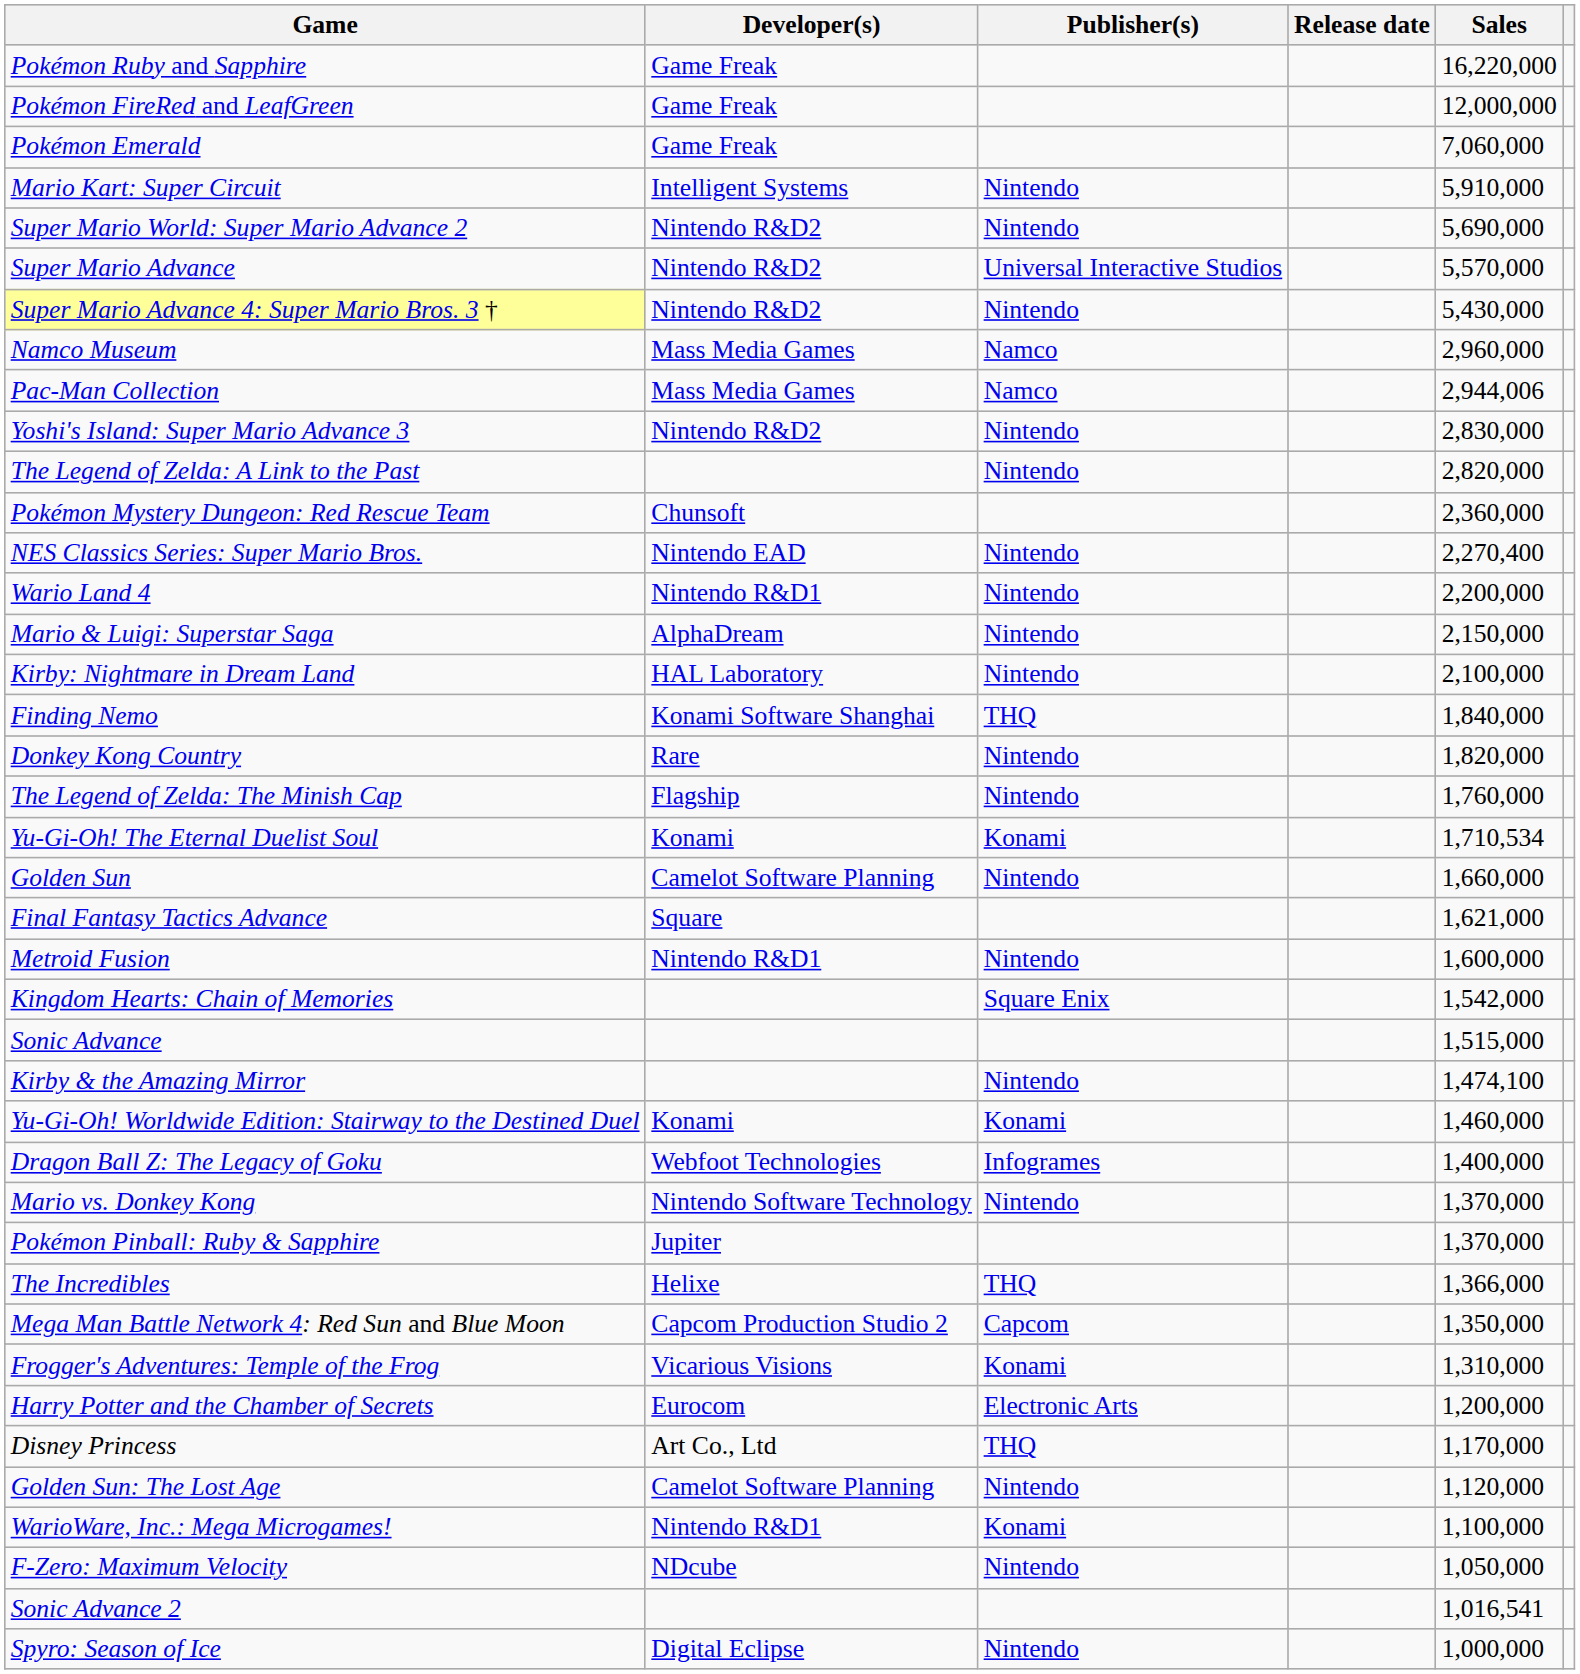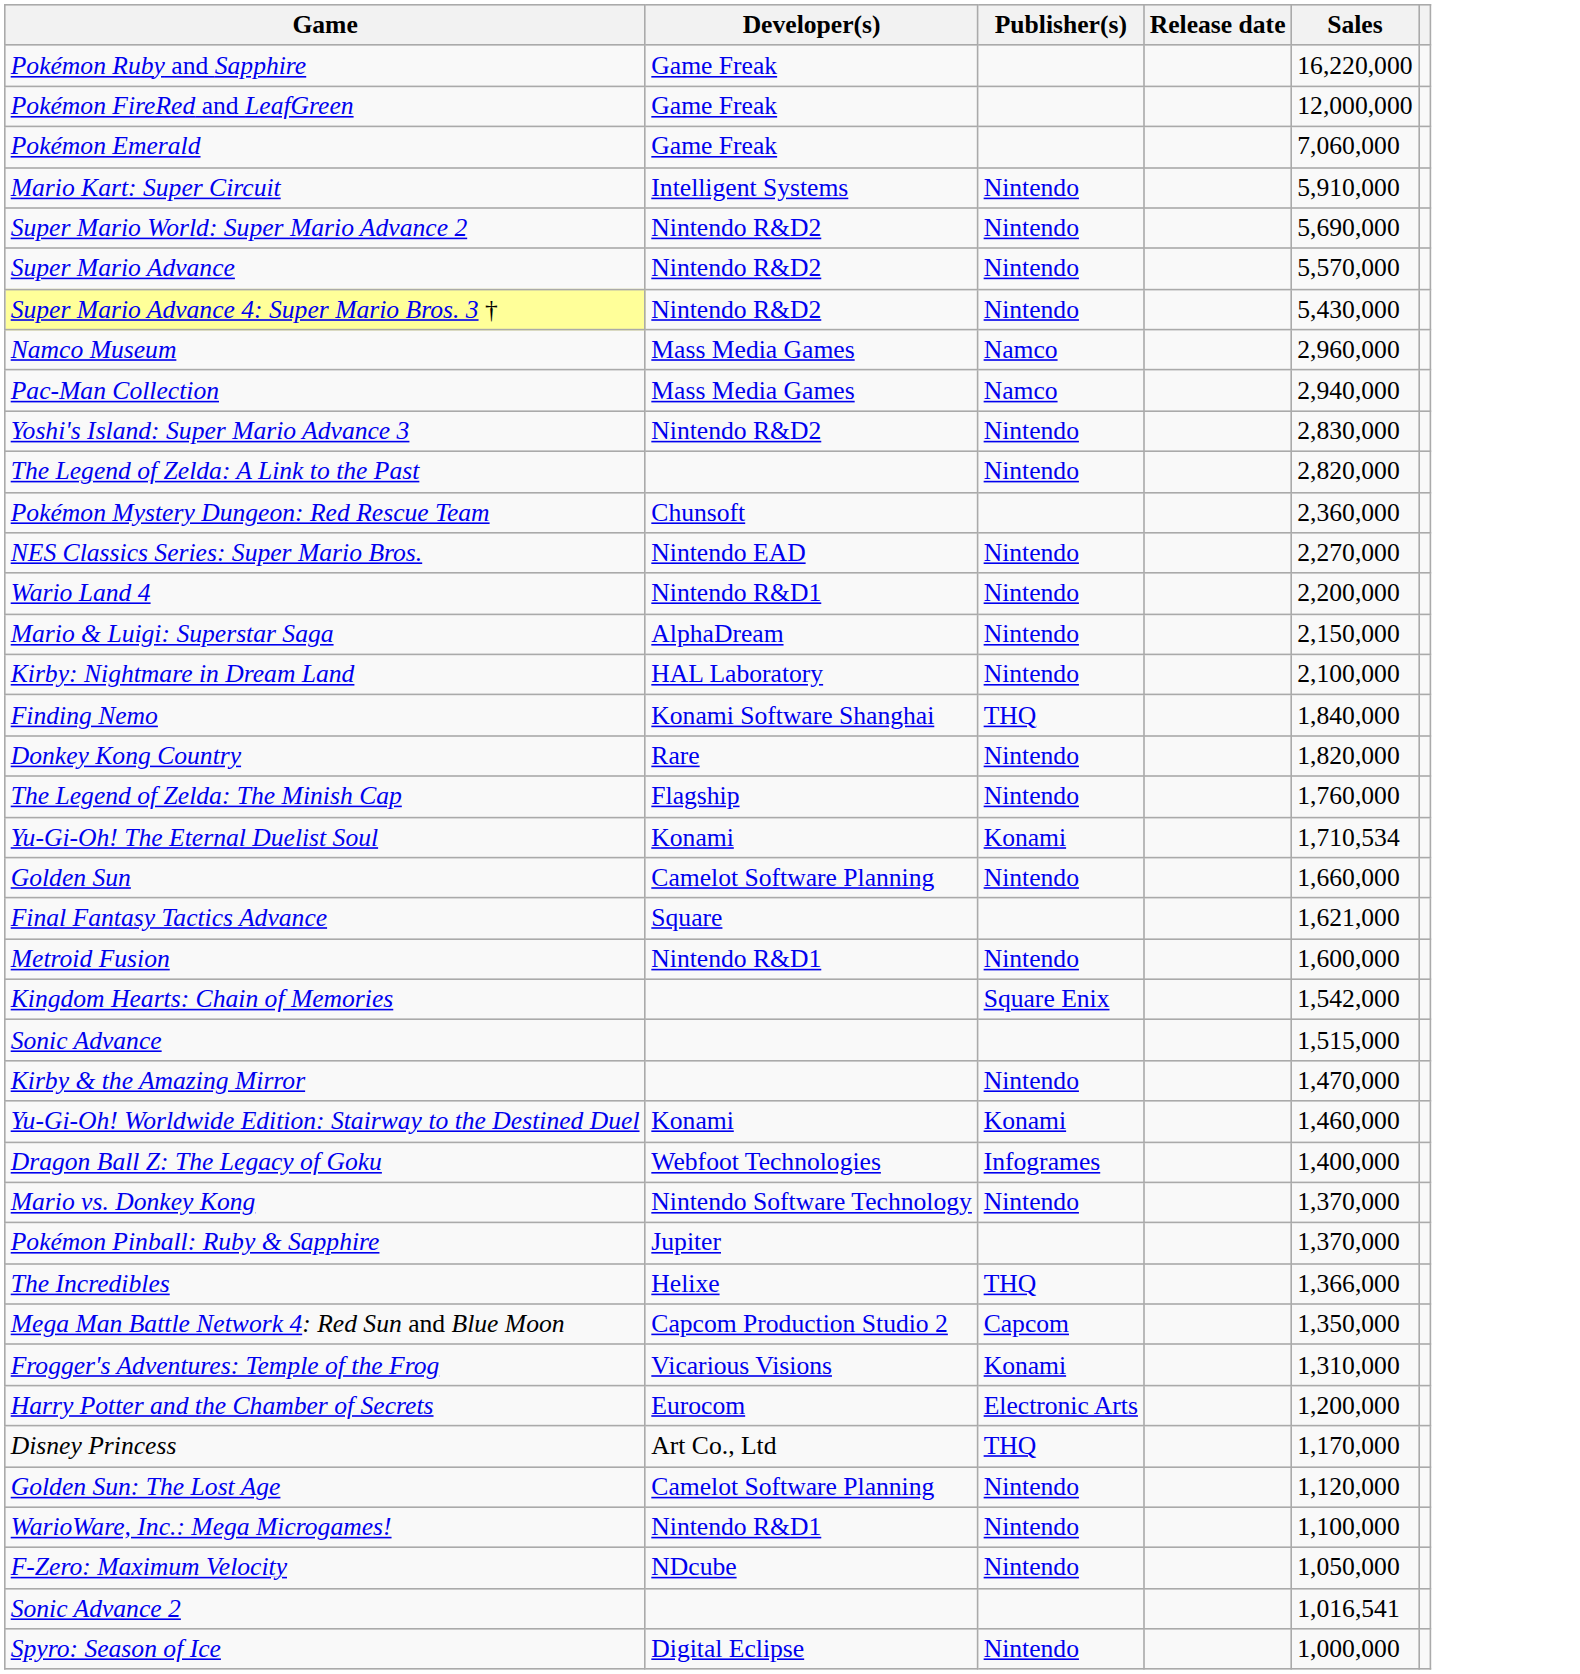 <table class="wikitable plainrowheaders sticky-header sortable static-row-numbers">
 <tr>
 <th scope="col">Game</th>
 <th scope="col">Developer(s)</th>
 <th scope="col">Publisher(s)</th>
 <th scope="col">Release date</th>
 <th scope="col">Sales</th>
 <th scope="col" class="unsortable"></th>
 </tr>
 <tr>
 <td><a href='#'><em>Pokémon Ruby</em> and <em>Sapphire</em></a></td>
 <td><a href='#'>Game Freak</a></td>
 <td></td>
 <td></td>
 <td>16,220,000</td>
 <td align="center"></td>
 </tr>
 <tr>
 <td><a href='#'><em>Pokémon FireRed</em> and <em>LeafGreen</em></a></td>
 <td><a href='#'>Game Freak</a></td>
 <td></td>
 <td></td>
 <td>12,000,000</td>
 <td align="center"></td>
 </tr>
 <tr>
 <td><em><a href='#'>Pokémon Emerald</a></em></td>
 <td><a href='#'>Game Freak</a></td>
 <td></td>
 <td></td>
 <td>7,060,000</td>
 <td align="center"></td>
 </tr>
 <tr>
 <td><em><a href='#'>Mario Kart: Super Circuit</a></em></td>
 <td><a href='#'>Intelligent Systems</a></td>
 <td><a href='#'>Nintendo</a></td>
 <td></td>
 <td>5,910,000</td>
 <td align="center"></td>
 </tr>
 <tr>
 <td><em><a href='#'>Super Mario World: Super Mario Advance 2</a></em></td>
 <td><a href='#'>Nintendo R&D2</a></td>
 <td><a href='#'>Nintendo</a></td>
 <td></td>
 <td>5,690,000</td>
 <td align="center"></td>
 </tr>
 <tr>
 <td><em><a href='#'>Super Mario Advance</a></em></td>
 <td><a href='#'>Nintendo R&D2</a></td>
-<td><a href='#'>Universal Interactive Studios</a></td>
+<td><a href='#'>Nintendo</a></td>
 <td></td>
 <td>5,570,000</td>
 <td align="center"></td>
 </tr>
 <tr>
 <td bgcolor="#FFFF99"><em><a href='#'>Super Mario Advance 4: Super Mario Bros. 3</a></em> †</td>
 <td><a href='#'>Nintendo R&D2</a></td>
 <td><a href='#'>Nintendo</a></td>
 <td></td>
 <td>5,430,000</td>
 <td align="center"></td>
 </tr>
 <tr>
 <td><em><a href='#'>Namco Museum</a></em></td>
 <td><a href='#'>Mass Media Games</a></td>
 <td><a href='#'>Namco</a></td>
 <td></td>
 <td>2,960,000</td>
 <td align="center"></td>
 </tr>
 <tr>
 <td><em><a href='#'>Pac-Man Collection</a></em></td>
 <td><a href='#'>Mass Media Games</a></td>
 <td><a href='#'>Namco</a></td>
 <td></td>
-<td>2,944,006</td>
+<td>2,940,000</td>
 <td align="center"></td>
 </tr>
 <tr>
 <td><em><a href='#'>Yoshi's Island: Super Mario Advance 3</a></em></td>
 <td><a href='#'>Nintendo R&D2</a></td>
 <td><a href='#'>Nintendo</a></td>
 <td></td>
 <td>2,830,000</td>
 <td align="center"></td>
 </tr>
 <tr>
 <td><em><a href='#'>The Legend of Zelda: A Link to the Past</a></em></td>
 <td></td>
 <td><a href='#'>Nintendo</a></td>
 <td></td>
 <td>2,820,000</td>
 <td align="center"></td>
 </tr>
 <tr>
 <td><em><a href='#'>Pokémon Mystery Dungeon: Red Rescue Team</a></em></td>
 <td><a href='#'>Chunsoft</a></td>
 <td></td>
 <td></td>
 <td>2,360,000</td>
 <td align="center"></td>
 </tr>
 <tr>
 <td><em><a href='#'>NES Classics Series: Super Mario Bros.</a></em></td>
 <td><a href='#'>Nintendo EAD</a></td>
 <td><a href='#'>Nintendo</a></td>
 <td></td>
-<td>2,270,400</td>
+<td>2,270,000</td>
 <td align="center"></td>
 </tr>
 <tr>
 <td><em><a href='#'>Wario Land 4</a></em></td>
 <td><a href='#'>Nintendo R&D1</a></td>
 <td><a href='#'>Nintendo</a></td>
 <td></td>
 <td>2,200,000</td>
 <td align="center"></td>
 </tr>
 <tr>
 <td><em><a href='#'>Mario & Luigi: Superstar Saga</a></em></td>
 <td><a href='#'>AlphaDream</a></td>
 <td><a href='#'>Nintendo</a></td>
 <td></td>
 <td>2,150,000</td>
 <td align="center"></td>
 </tr>
 <tr>
 <td><em><a href='#'>Kirby: Nightmare in Dream Land</a></em></td>
 <td><a href='#'>HAL Laboratory</a></td>
 <td><a href='#'>Nintendo</a></td>
 <td></td>
 <td>2,100,000</td>
 <td align="center"></td>
 </tr>
 <tr>
 <td><em><a href='#'>Finding Nemo</a></em></td>
 <td><a href='#'>Konami Software Shanghai</a></td>
 <td><a href='#'>THQ</a></td>
 <td></td>
 <td>1,840,000</td>
 <td align="center"></td>
 </tr>
 <tr>
 <td><em><a href='#'>Donkey Kong Country</a></em></td>
 <td><a href='#'>Rare</a></td>
 <td><a href='#'>Nintendo</a></td>
 <td></td>
 <td>1,820,000</td>
 <td align="center"></td>
 </tr>
 <tr>
 <td><em><a href='#'>The Legend of Zelda: The Minish Cap</a></em></td>
 <td><a href='#'>Flagship</a></td>
 <td><a href='#'>Nintendo</a></td>
 <td></td>
 <td>1,760,000</td>
 <td align="center"></td>
 </tr>
 <tr>
 <td><em><a href='#'>Yu-Gi-Oh! The Eternal Duelist Soul</a></em></td>
 <td><a href='#'>Konami</a></td>
 <td><a href='#'>Konami</a></td>
 <td></td>
 <td>1,710,534</td>
 <td align="center"></td>
 </tr>
 <tr>
 <td><em><a href='#'>Golden Sun</a></em></td>
 <td><a href='#'>Camelot Software Planning</a></td>
 <td><a href='#'>Nintendo</a></td>
 <td></td>
 <td>1,660,000</td>
 <td align="center"></td>
 </tr>
 <tr>
 <td><em><a href='#'>Final Fantasy Tactics Advance</a></em></td>
 <td><a href='#'>Square</a></td>
 <td></td>
 <td></td>
 <td>1,621,000</td>
 <td align="center"></td>
 </tr>
 <tr>
 <td><em><a href='#'>Metroid Fusion</a></em></td>
 <td><a href='#'>Nintendo R&D1</a></td>
 <td><a href='#'>Nintendo</a></td>
 <td></td>
 <td>1,600,000</td>
 <td align="center"></td>
 </tr>
 <tr>
 <td><em><a href='#'>Kingdom Hearts: Chain of Memories</a></em></td>
 <td></td>
 <td><a href='#'>Square Enix</a></td>
 <td></td>
 <td>1,542,000</td>
 <td align="center"></td>
 </tr>
 <tr>
 <td><em><a href='#'>Sonic Advance</a></em></td>
 <td></td>
 <td></td>
 <td></td>
 <td>1,515,000</td>
 <td align="center"></td>
 </tr>
 <tr>
 <td><em><a href='#'>Kirby & the Amazing Mirror</a></em></td>
 <td></td>
 <td><a href='#'>Nintendo</a></td>
 <td></td>
-<td>1,474,100</td>
+<td>1,470,000</td>
 <td align="center"></td>
 </tr>
 <tr>
 <td><em><a href='#'>Yu-Gi-Oh! Worldwide Edition: Stairway to the Destined Duel</a></em></td>
 <td><a href='#'>Konami</a></td>
 <td><a href='#'>Konami</a></td>
 <td></td>
 <td>1,460,000</td>
 <td align="center"></td>
 </tr>
 <tr>
 <td><em><a href='#'>Dragon Ball Z: The Legacy of Goku</a></em></td>
 <td><a href='#'>Webfoot Technologies</a></td>
 <td><a href='#'>Infogrames</a></td>
 <td></td>
 <td>1,400,000</td>
 <td align="center"></td>
 </tr>
 <tr>
 <td><em><a href='#'>Mario vs. Donkey Kong</a></em></td>
 <td><a href='#'>Nintendo Software Technology</a></td>
 <td><a href='#'>Nintendo</a></td>
 <td></td>
 <td>1,370,000</td>
 <td align="center"></td>
 </tr>
 <tr>
 <td><em><a href='#'>Pokémon Pinball: Ruby & Sapphire</a></em></td>
 <td><a href='#'>Jupiter</a></td>
 <td></td>
 <td></td>
 <td>1,370,000</td>
 <td align="center"></td>
 </tr>
 <tr>
 <td><em><a href='#'>The Incredibles</a></em></td>
 <td><a href='#'>Helixe</a></td>
 <td><a href='#'>THQ</a></td>
 <td></td>
 <td>1,366,000</td>
 <td align="center"></td>
 </tr>
 <tr>
 <td><em><a href='#'>Mega Man Battle Network 4</a>: Red Sun</em> and <em>Blue Moon</em></td>
 <td><a href='#'>Capcom Production Studio 2</a></td>
 <td><a href='#'>Capcom</a></td>
 <td></td>
 <td>1,350,000</td>
 <td align="center"></td>
 </tr>
 <tr>
 <td><em><a href='#'>Frogger's Adventures: Temple of the Frog</a></em></td>
 <td><a href='#'>Vicarious Visions</a></td>
 <td><a href='#'>Konami</a></td>
 <td></td>
 <td>1,310,000</td>
 <td align="center"></td>
 </tr>
 <tr>
 <td><em><a href='#'>Harry Potter and the Chamber of Secrets</a></em></td>
 <td><a href='#'>Eurocom</a></td>
 <td><a href='#'>Electronic Arts</a></td>
 <td></td>
 <td>1,200,000</td>
 <td align="center"></td>
 </tr>
 <tr>
 <td><em>Disney Princess</em></td>
 <td>Art Co., Ltd</td>
 <td><a href='#'>THQ</a></td>
 <td></td>
 <td>1,170,000</td>
 <td align="center"></td>
 </tr>
 <tr>
 <td><em><a href='#'>Golden Sun: The Lost Age</a></em></td>
 <td><a href='#'>Camelot Software Planning</a></td>
 <td><a href='#'>Nintendo</a></td>
 <td></td>
 <td>1,120,000</td>
 <td align="center"></td>
 </tr>
 <tr>
 <td><em><a href='#'>WarioWare, Inc.: Mega Microgames!</a></em></td>
 <td><a href='#'>Nintendo R&D1</a></td>
-<td><a href='#'>Konami</a></td>
+<td><a href='#'>Nintendo</a></td>
 <td></td>
 <td>1,100,000</td>
 <td align="center"></td>
 </tr>
 <tr>
 <td><em><a href='#'>F-Zero: Maximum Velocity</a></em></td>
 <td><a href='#'>NDcube</a></td>
 <td><a href='#'>Nintendo</a></td>
 <td></td>
 <td>1,050,000</td>
 <td align="center"></td>
 </tr>
 <tr>
 <td><em><a href='#'>Sonic Advance 2</a></em></td>
 <td></td>
 <td></td>
 <td></td>
 <td>1,016,541</td>
 <td align="center"></td>
 </tr>
 <tr>
 <td><em><a href='#'>Spyro: Season of Ice</a></em></td>
 <td><a href='#'>Digital Eclipse</a></td>
 <td><a href='#'>Nintendo</a></td>
 <td></td>
 <td>1,000,000</td>
 <td align="center"></td>
 </tr>
 </table>
